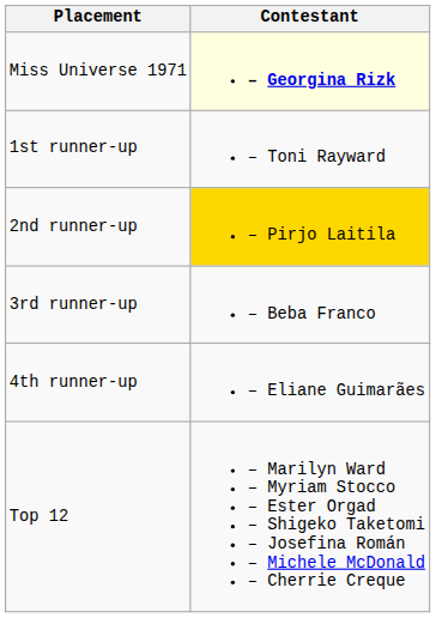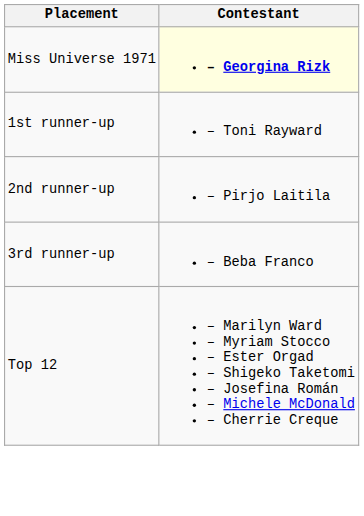 <table class="wikitable sortable" style="font-size:95%;">
 <tr>
 <th>Placement</th>
 <th>Contestant</th>
 </tr>
 <tr>
 <td>Miss Universe 1971</td>
 <td style="background: lightyellow;"><br><ul><li><strong> – <a href='#'>Georgina Rizk</a></strong></li></ul></td>
 </tr>
 <tr>
 <td>1st runner-up</td>
 <td><br><ul><li> – Toni Rayward<strong></strong></li></ul></td>
 </tr>
 <tr>
 <td>2nd runner-up</td>
-<td style="background: gold;"><br><ul><li> – Pirjo Laitila<strong></strong></li></ul></td>
+<td><br><ul><li> – Pirjo Laitila<strong></strong></li></ul></td>
 </tr>
 <tr>
 <td>3rd runner-up</td>
 <td><br><ul><li> – Beba Franco<strong></strong></li></ul></td>
 </tr>
 <tr>
-<td>4th runner-up</td>
-<td><br><ul><li> – Eliane Guimarães<strong></strong></li></ul></td>
-</tr>
-<tr>
 <td>Top 12</td>
 <td><br><ul><li> – Marilyn Ward<strong></strong></li><li> – Myriam Stocco<strong></strong></li><li> – Ester Orgad<strong></strong></li><li> – Shigeko Taketomi<strong></strong></li><li> – Josefina Román<strong></strong></li><li> – <a href='#'>Michele McDonald</a><strong></strong></li><li> – Cherrie Creque<strong></strong></li></ul></td>
 </tr>
 </table>
